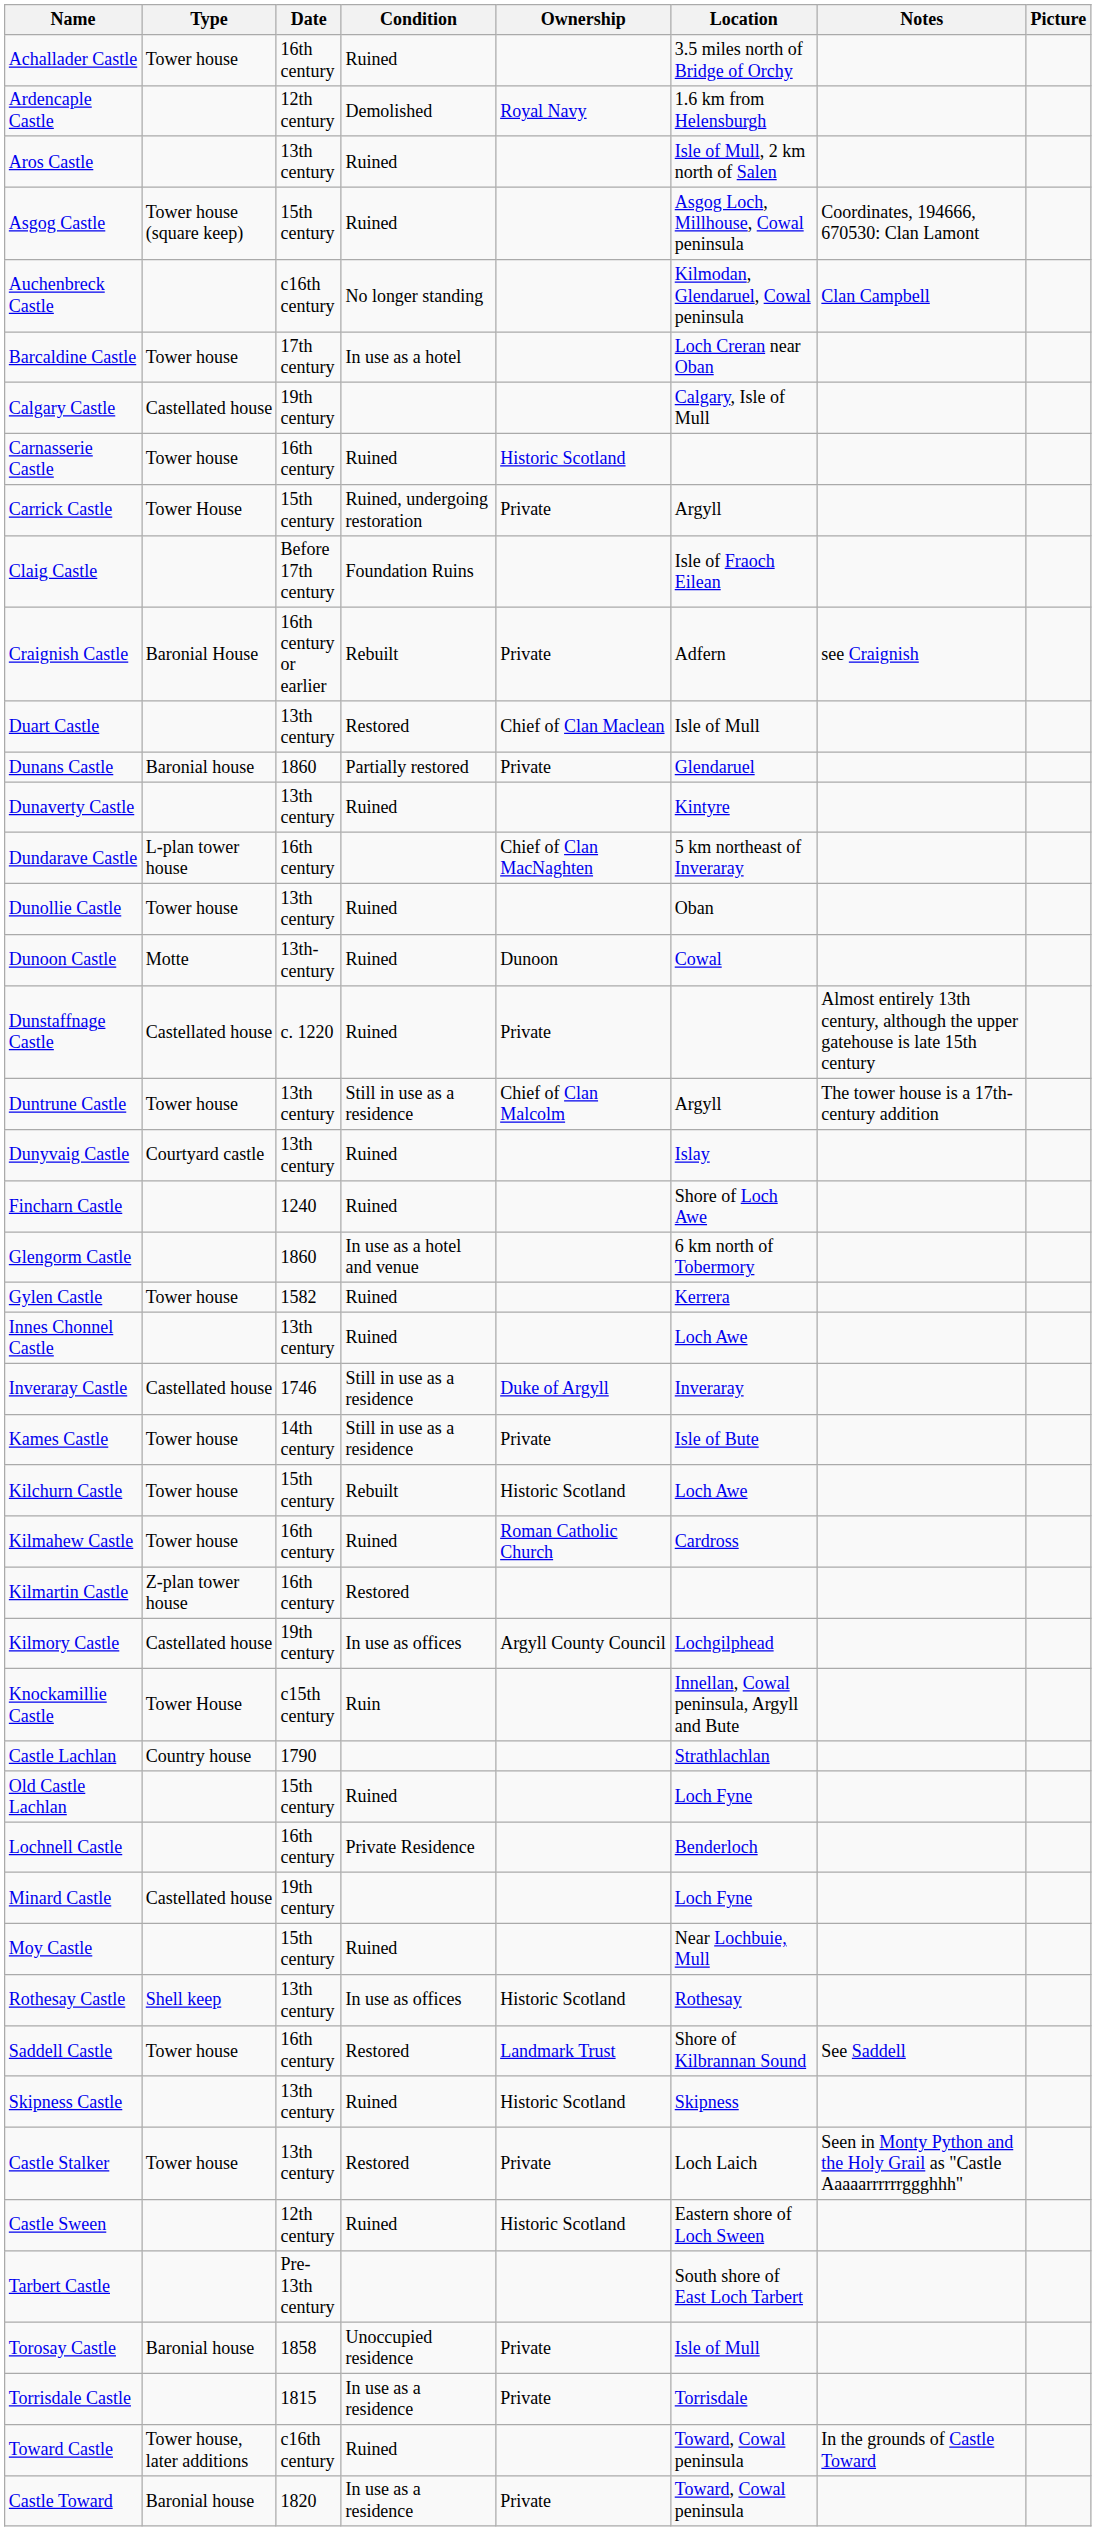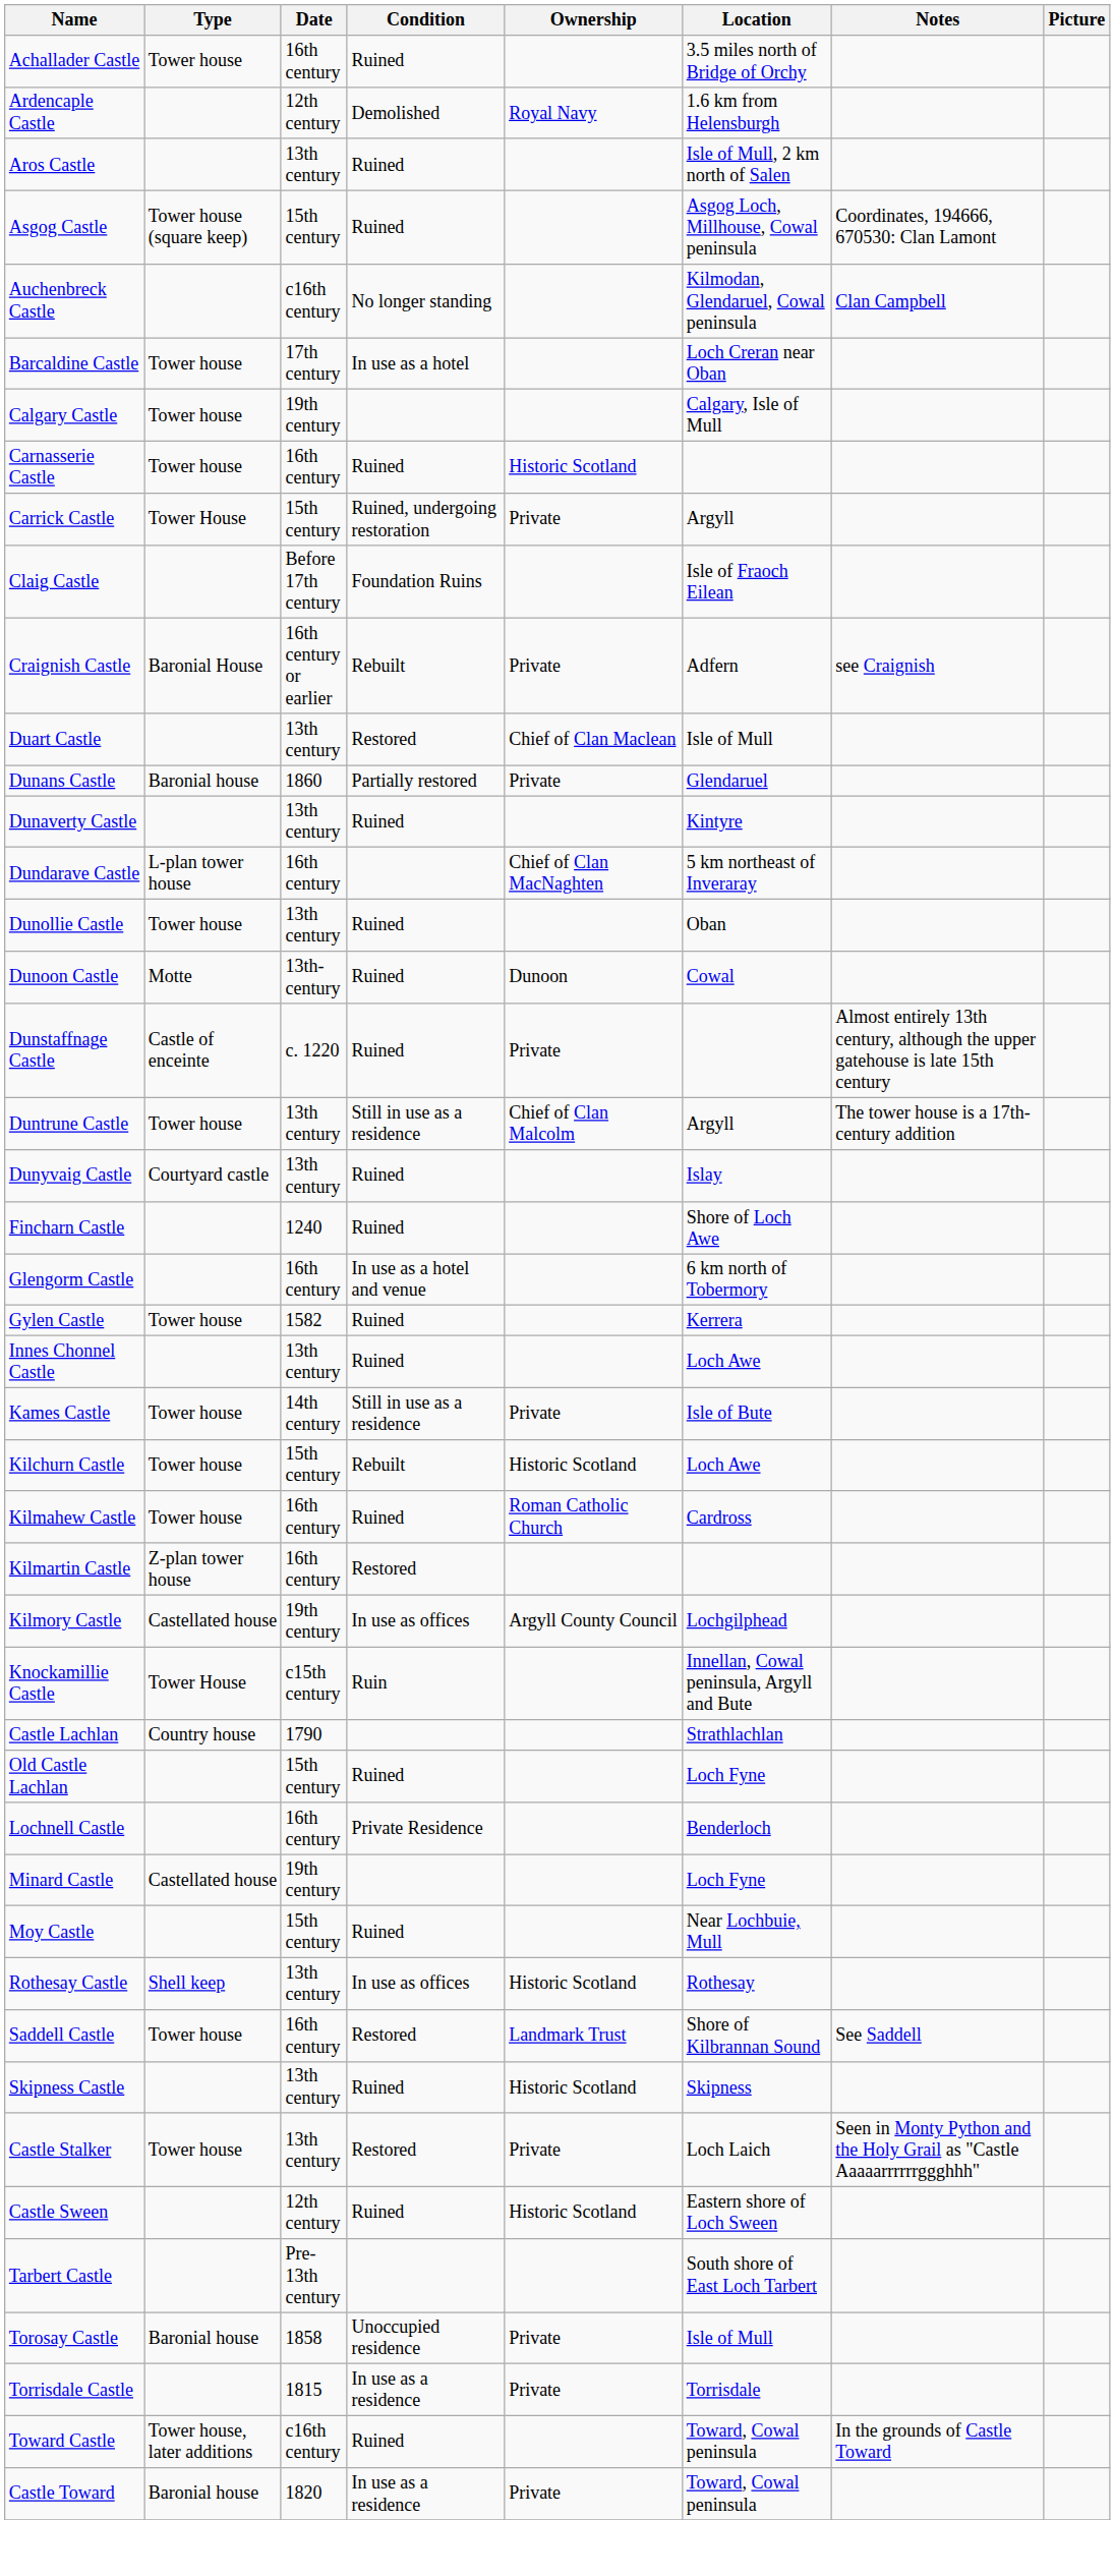 <table class="wikitable sortable" style="font-size:90%">
 <tr>
 <th style="width:13%;">Name</th>
 <th style="width:13%;">Type</th>
 <th style="width:6%;">Date</th>
 <th style="width:15%;">Condition</th>
 <th style="width:17%;">Ownership</th>
 <th style="width:14%;">Location</th>
 <th style="width:20%;">Notes</th>
 <th style="width:20%;">Picture</th>
 </tr>
 <tr>
 <td><a href='#'>Achallader Castle</a></td>
 <td>Tower house</td>
 <td>16th century</td>
 <td>Ruined</td>
 <td></td>
 <td>3.5 miles north of <a href='#'>Bridge of Orchy</a></td>
 <td></td>
 <td></td>
 </tr>
 <tr>
 <td><a href='#'>Ardencaple Castle</a></td>
 <td></td>
 <td>12th century</td>
 <td>Demolished</td>
 <td><a href='#'>Royal Navy</a></td>
 <td>1.6 km from <a href='#'>Helensburgh</a></td>
 <td></td>
 <td></td>
 </tr>
 <tr>
 <td><a href='#'>Aros Castle</a></td>
 <td></td>
 <td>13th century</td>
 <td>Ruined</td>
 <td></td>
 <td><a href='#'>Isle of Mull</a>, 2 km north of <a href='#'>Salen</a></td>
 <td></td>
 <td></td>
 </tr>
 <tr>
 <td><a href='#'>Asgog Castle</a></td>
 <td>Tower house (square keep)</td>
 <td>15th century</td>
 <td>Ruined</td>
 <td></td>
 <td><a href='#'>Asgog Loch</a>, <a href='#'>Millhouse</a>, <a href='#'>Cowal</a> peninsula</td>
 <td>Coordinates, 194666, 670530: Clan Lamont</td>
 <td></td>
 </tr>
 <tr>
 <td><a href='#'>Auchenbreck Castle</a></td>
 <td></td>
 <td>c16th century</td>
 <td>No longer standing</td>
 <td></td>
 <td><a href='#'>Kilmodan</a>, <a href='#'>Glendaruel</a>, <a href='#'>Cowal</a> peninsula</td>
 <td><a href='#'>Clan Campbell</a></td>
 <td></td>
 </tr>
 <tr>
 <td><a href='#'>Barcaldine Castle</a></td>
 <td>Tower house</td>
 <td>17th century</td>
 <td>In use as a hotel</td>
 <td></td>
 <td><a href='#'>Loch Creran</a> near <a href='#'>Oban</a></td>
 <td></td>
 <td></td>
 </tr>
 <tr>
 <td><a href='#'>Calgary Castle</a></td>
-<td>Castellated house</td>
+<td>Tower house</td>
 <td>19th century</td>
 <td></td>
 <td></td>
 <td><a href='#'>Calgary</a>, Isle of Mull</td>
 <td></td>
 <td></td>
 </tr>
 <tr>
 <td><a href='#'>Carnasserie Castle</a></td>
 <td>Tower house</td>
 <td>16th century</td>
 <td>Ruined</td>
 <td><a href='#'>Historic Scotland</a></td>
 <td></td>
 <td></td>
 <td></td>
 </tr>
 <tr>
 <td><a href='#'>Carrick Castle</a></td>
 <td>Tower House</td>
 <td>15th century</td>
 <td>Ruined, undergoing restoration</td>
 <td>Private</td>
 <td>Argyll</td>
 <td></td>
 <td></td>
 </tr>
 <tr>
 <td><a href='#'>Claig Castle</a></td>
 <td></td>
 <td>Before 17th century</td>
 <td>Foundation Ruins</td>
 <td></td>
 <td>Isle of <a href='#'>Fraoch Eilean</a></td>
 <td></td>
 <td></td>
 </tr>
 <tr>
 <td><a href='#'>Craignish Castle</a></td>
 <td>Baronial House</td>
 <td>16th century or earlier</td>
 <td>Rebuilt</td>
 <td>Private</td>
 <td>Adfern</td>
 <td>see <a href='#'>Craignish</a></td>
 <td></td>
 </tr>
 <tr>
 <td><a href='#'>Duart Castle</a></td>
 <td></td>
 <td>13th century</td>
 <td>Restored</td>
 <td>Chief of <a href='#'>Clan Maclean</a></td>
 <td>Isle of Mull</td>
 <td></td>
 <td></td>
 </tr>
 <tr>
 <td><a href='#'>Dunans Castle</a></td>
 <td>Baronial house</td>
 <td>1860</td>
 <td>Partially restored</td>
 <td>Private</td>
 <td><a href='#'>Glendaruel</a></td>
 <td></td>
 <td></td>
 </tr>
 <tr>
 <td><a href='#'>Dunaverty Castle</a></td>
 <td></td>
 <td>13th century</td>
 <td>Ruined</td>
 <td></td>
 <td><a href='#'>Kintyre</a></td>
 <td></td>
 <td></td>
 </tr>
 <tr>
 <td><a href='#'>Dundarave Castle</a></td>
 <td>L-plan tower house</td>
 <td>16th century</td>
 <td></td>
 <td>Chief of <a href='#'>Clan MacNaghten</a></td>
 <td>5 km northeast of <a href='#'>Inveraray</a></td>
 <td></td>
 <td></td>
 </tr>
 <tr>
 <td><a href='#'>Dunollie Castle</a></td>
 <td>Tower house</td>
 <td>13th century</td>
 <td>Ruined</td>
 <td></td>
 <td>Oban</td>
 <td></td>
 <td></td>
 </tr>
 <tr>
 <td><a href='#'>Dunoon Castle</a></td>
 <td>Motte</td>
 <td>13th-century</td>
 <td>Ruined</td>
 <td>Dunoon</td>
 <td><a href='#'>Cowal</a></td>
 <td></td>
 <td></td>
 </tr>
 <tr>
 <td><a href='#'>Dunstaffnage Castle</a></td>
-<td>Castellated house</td>
+<td>Castle of enceinte</td>
 <td>c. 1220</td>
 <td>Ruined</td>
 <td>Private</td>
 <td></td>
 <td>Almost entirely 13th century, although the upper gatehouse is late 15th century</td>
 <td></td>
 </tr>
 <tr>
 <td><a href='#'>Duntrune Castle</a></td>
 <td>Tower house</td>
 <td>13th century</td>
 <td>Still in use as a residence</td>
 <td>Chief of <a href='#'>Clan Malcolm</a></td>
 <td>Argyll</td>
 <td>The tower house is a 17th-century addition</td>
 <td></td>
 </tr>
 <tr>
 <td><a href='#'>Dunyvaig Castle</a></td>
 <td>Courtyard castle</td>
 <td>13th century</td>
 <td>Ruined</td>
 <td></td>
 <td><a href='#'>Islay</a></td>
 <td></td>
 <td></td>
 </tr>
 <tr>
 <td><a href='#'>Fincharn Castle</a></td>
 <td></td>
 <td>1240</td>
 <td>Ruined</td>
 <td></td>
 <td>Shore of <a href='#'>Loch Awe</a></td>
 <td></td>
 <td></td>
 </tr>
 <tr>
 <td><a href='#'>Glengorm Castle</a></td>
 <td></td>
-<td>1860</td>
+<td>16th century</td>
 <td>In use as a hotel and venue</td>
 <td></td>
 <td>6 km north of <a href='#'>Tobermory</a></td>
 <td></td>
 <td></td>
 </tr>
 <tr>
 <td><a href='#'>Gylen Castle</a></td>
 <td>Tower house</td>
 <td>1582</td>
 <td>Ruined</td>
 <td></td>
 <td><a href='#'>Kerrera</a></td>
 <td></td>
 <td></td>
 </tr>
 <tr>
 <td><a href='#'>Innes Chonnel Castle</a></td>
 <td></td>
 <td>13th century</td>
 <td>Ruined</td>
 <td></td>
 <td><a href='#'>Loch Awe</a></td>
-<td></td>
-<td></td>
-</tr>
-<tr>
-<td><a href='#'>Inveraray Castle</a></td>
-<td>Castellated house</td>
-<td>1746</td>
-<td>Still in use as a residence</td>
-<td><a href='#'>Duke of Argyll</a></td>
-<td><a href='#'>Inveraray</a></td>
 <td></td>
 <td></td>
 </tr>
 <tr>
 <td><a href='#'>Kames Castle</a></td>
 <td>Tower house</td>
 <td>14th century</td>
 <td>Still in use as a residence</td>
 <td>Private</td>
 <td><a href='#'>Isle of Bute</a></td>
 <td></td>
 <td></td>
 </tr>
 <tr>
 <td><a href='#'>Kilchurn Castle</a></td>
 <td>Tower house</td>
 <td>15th century</td>
 <td>Rebuilt</td>
 <td>Historic Scotland</td>
 <td><a href='#'>Loch Awe</a></td>
 <td></td>
 <td></td>
 </tr>
 <tr>
 <td><a href='#'>Kilmahew Castle</a></td>
 <td>Tower house</td>
 <td>16th century</td>
 <td>Ruined</td>
 <td><a href='#'>Roman Catholic Church</a></td>
 <td><a href='#'>Cardross</a></td>
 <td></td>
 <td></td>
 </tr>
 <tr>
 <td><a href='#'>Kilmartin Castle</a></td>
 <td>Z-plan tower house</td>
 <td>16th century</td>
 <td>Restored</td>
 <td></td>
 <td></td>
 <td></td>
 <td></td>
 </tr>
 <tr>
 <td><a href='#'>Kilmory Castle</a></td>
 <td>Castellated house</td>
 <td>19th century</td>
 <td>In use as offices</td>
 <td>Argyll County Council</td>
 <td><a href='#'>Lochgilphead</a></td>
 <td></td>
 <td></td>
 </tr>
 <tr>
 <td><a href='#'>Knockamillie Castle</a></td>
 <td>Tower House</td>
 <td>c15th century</td>
 <td>Ruin</td>
 <td></td>
 <td><a href='#'>Innellan</a>, <a href='#'>Cowal</a> peninsula, Argyll and Bute</td>
 <td></td>
 <td></td>
 </tr>
 <tr>
 <td><a href='#'>Castle Lachlan</a></td>
 <td>Country house</td>
 <td>1790</td>
 <td></td>
 <td></td>
 <td><a href='#'>Strathlachlan</a></td>
 <td></td>
 <td></td>
 </tr>
 <tr>
 <td><a href='#'>Old Castle Lachlan</a></td>
 <td></td>
 <td>15th century</td>
 <td>Ruined</td>
 <td></td>
 <td><a href='#'>Loch Fyne</a></td>
 <td></td>
 <td></td>
 </tr>
 <tr>
 <td><a href='#'>Lochnell Castle</a></td>
 <td></td>
 <td>16th century</td>
 <td>Private Residence</td>
 <td></td>
 <td><a href='#'>Benderloch</a></td>
 <td></td>
 <td></td>
 </tr>
 <tr>
 <td><a href='#'>Minard Castle</a></td>
 <td>Castellated house</td>
 <td>19th century</td>
 <td></td>
 <td></td>
 <td><a href='#'>Loch Fyne</a></td>
 <td></td>
 <td></td>
 </tr>
 <tr>
 <td><a href='#'>Moy Castle</a></td>
 <td></td>
 <td>15th century</td>
 <td>Ruined</td>
 <td></td>
 <td>Near <a href='#'>Lochbuie, Mull</a></td>
 <td></td>
 <td></td>
 </tr>
 <tr>
 <td><a href='#'>Rothesay Castle</a></td>
 <td><a href='#'>Shell keep</a></td>
 <td>13th century</td>
 <td>In use as offices</td>
 <td>Historic Scotland</td>
 <td><a href='#'>Rothesay</a></td>
 <td></td>
 <td></td>
 </tr>
 <tr>
 <td><a href='#'>Saddell Castle</a></td>
 <td>Tower house</td>
 <td>16th century</td>
 <td>Restored</td>
 <td><a href='#'>Landmark Trust</a></td>
 <td>Shore of <a href='#'>Kilbrannan Sound</a></td>
 <td>See <a href='#'>Saddell</a></td>
 <td></td>
 </tr>
 <tr>
 <td><a href='#'>Skipness Castle</a></td>
 <td></td>
 <td>13th century</td>
 <td>Ruined</td>
 <td>Historic Scotland</td>
 <td><a href='#'>Skipness</a></td>
 <td></td>
 <td></td>
 </tr>
 <tr>
 <td><a href='#'>Castle Stalker</a></td>
 <td>Tower house</td>
 <td>13th century</td>
 <td>Restored</td>
 <td>Private</td>
 <td>Loch Laich</td>
 <td>Seen in <a href='#'>Monty Python and the Holy Grail</a> as "Castle Aaaaarrrrrrggghhh"</td>
 <td></td>
 </tr>
 <tr>
 <td><a href='#'>Castle Sween</a></td>
 <td></td>
 <td>12th century</td>
 <td>Ruined</td>
 <td>Historic Scotland</td>
 <td>Eastern shore of <a href='#'>Loch Sween</a></td>
 <td></td>
 <td></td>
 </tr>
 <tr>
 <td><a href='#'>Tarbert Castle</a></td>
 <td></td>
 <td>Pre-13th century</td>
 <td></td>
 <td></td>
 <td>South shore of <a href='#'>East Loch Tarbert</a></td>
 <td></td>
 <td></td>
 </tr>
 <tr>
 <td><a href='#'>Torosay Castle</a></td>
 <td>Baronial house</td>
 <td>1858</td>
 <td>Unoccupied residence</td>
 <td>Private</td>
 <td><a href='#'>Isle of Mull</a></td>
 <td></td>
 <td></td>
 </tr>
 <tr>
 <td><a href='#'>Torrisdale Castle</a></td>
 <td></td>
 <td>1815</td>
 <td>In use as a residence</td>
 <td>Private</td>
 <td><a href='#'>Torrisdale</a></td>
 <td></td>
 <td></td>
 </tr>
 <tr>
 <td><a href='#'>Toward Castle</a></td>
 <td>Tower house, later additions</td>
 <td>c16th century</td>
 <td>Ruined</td>
 <td></td>
 <td><a href='#'>Toward</a>, <a href='#'>Cowal</a> peninsula</td>
 <td>In the grounds of <a href='#'>Castle Toward</a></td>
 <td></td>
 </tr>
 <tr>
 <td><a href='#'>Castle Toward</a></td>
 <td>Baronial house</td>
 <td>1820</td>
 <td>In use as a residence</td>
 <td>Private</td>
 <td><a href='#'>Toward</a>, <a href='#'>Cowal</a> peninsula</td>
 <td></td>
 <td></td>
 </tr>
 </table>
